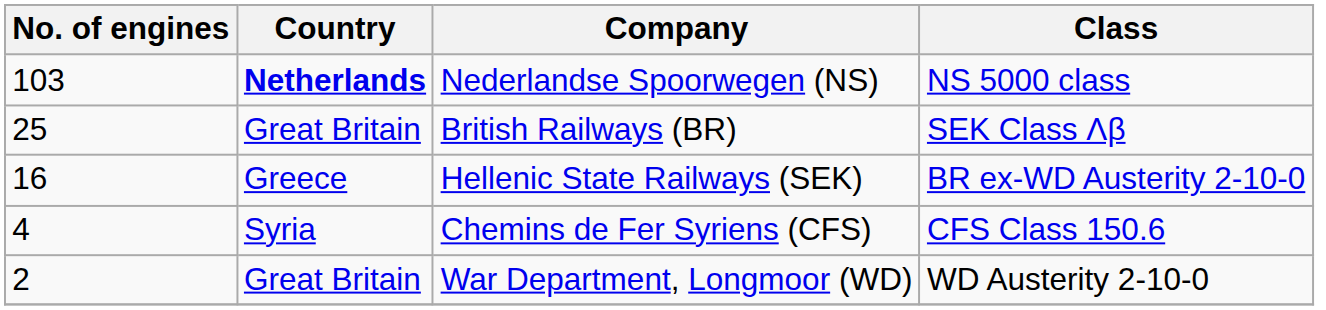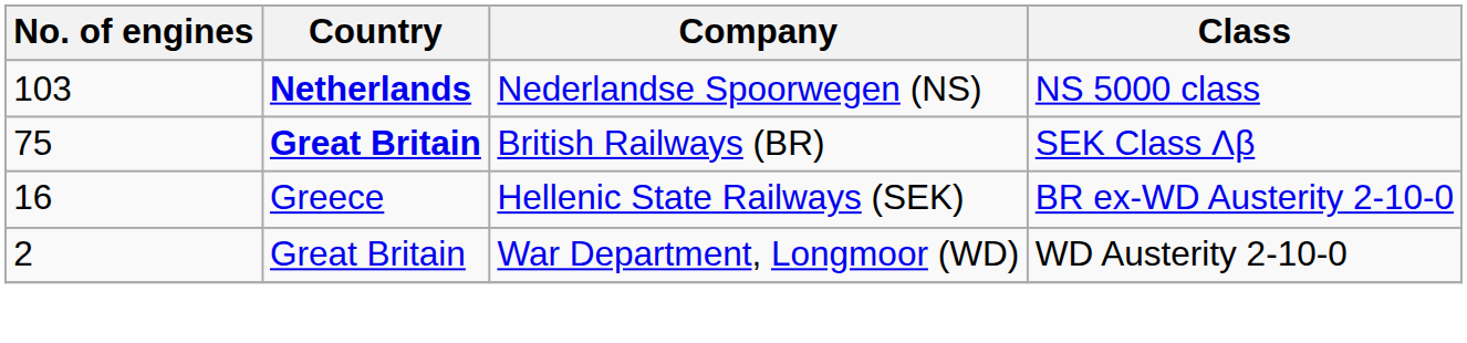 <table class="wikitable sortable">
 <tr>
 <th>No. of engines</th>
 <th>Country</th>
 <th>Company</th>
 <th>Class</th>
 </tr>
 <tr>
 <td>103</td>
 <td><strong><a href='#'>Netherlands</a></strong></td>
 <td><a href='#'>Nederlandse Spoorwegen</a> (NS)</td>
 <td><a href='#'>NS 5000 class</a></td>
 </tr>
 <tr>
-<td>25</td>
-<td><a href='#'>Great Britain</a></td>
+<td>75</td>
+<td><strong><a href='#'>Great Britain</a></strong></td>
 <td><a href='#'>British Railways</a> (BR)</td>
 <td><a href='#'>SEK Class Λβ</a></td>
 </tr>
 <tr>
 <td>16</td>
 <td><a href='#'>Greece</a></td>
 <td><a href='#'>Hellenic State Railways</a> (SEK)</td>
 <td><a href='#'>BR ex-WD Austerity 2-10-0</a></td>
 </tr>
 <tr>
-<td>4</td>
-<td><a href='#'>Syria</a></td>
-<td><a href='#'>Chemins de Fer Syriens</a> (CFS)</td>
-<td><a href='#'>CFS Class 150.6</a></td>
-</tr>
-<tr>
 <td>2</td>
 <td><a href='#'>Great Britain</a></td>
 <td><a href='#'>War Department</a>, <a href='#'>Longmoor</a> (WD)</td>
 <td>WD Austerity 2-10-0</td>
 </tr>
 <tr>
 </tr>
 </table>
